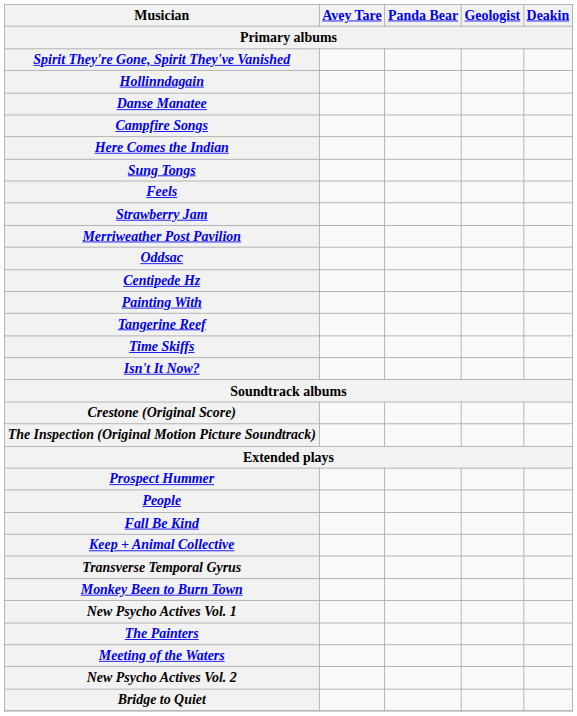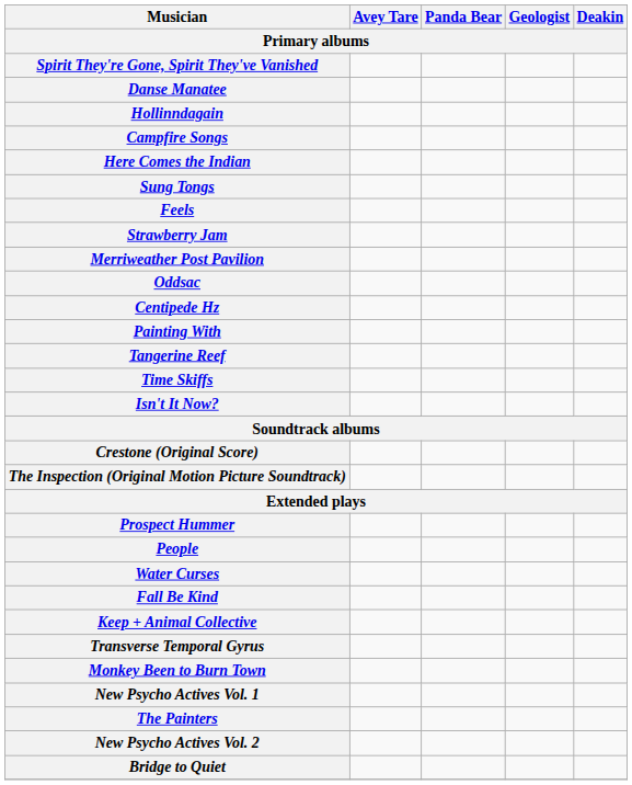 <table class="wikitable plainrowheaders" style="text-align:center;">
 <tr>
 <th scope="col">Musician</th>
 <th scope="col"><a href='#'>Avey Tare</a></th>
 <th scope="col"><a href='#'>Panda Bear</a></th>
 <th scope="col"><a href='#'>Geologist</a></th>
 <th scope="col"><a href='#'>Deakin</a></th>
 </tr>
 <tr>
 <th colspan=5>Primary albums</th>
 </tr>
 <tr>
 <th scope="row"><em><a href='#'>Spirit They're Gone, Spirit They've Vanished</a></em></th>
 <td></td>
 <td></td>
 <td></td>
 <td></td>
 </tr>
 <tr>
-<th scope="row"><em><a href='#'>Hollinndagain</a></em></th>
+<th scope="row"><em><a href='#'>Danse Manatee</a></em></th>
 <td></td>
 <td></td>
 <td></td>
 <td></td>
 </tr>
 <tr>
-<th scope="row"><em><a href='#'>Danse Manatee</a></em></th>
+<th scope="row"><em><a href='#'>Hollinndagain</a></em></th>
 <td></td>
 <td></td>
 <td></td>
 <td></td>
 </tr>
 <tr>
 <th scope="row"><em><a href='#'>Campfire Songs</a></em></th>
 <td></td>
 <td></td>
 <td></td>
 <td></td>
 </tr>
 <tr>
 <th scope="row"><em><a href='#'>Here Comes the Indian</a></em></th>
 <td></td>
 <td></td>
 <td></td>
 <td></td>
 </tr>
 <tr>
 <th scope="row"><em><a href='#'>Sung Tongs</a></em></th>
 <td></td>
 <td></td>
 <td></td>
 <td></td>
 </tr>
 <tr>
 <th scope="row"><em><a href='#'>Feels</a></em></th>
 <td></td>
 <td></td>
 <td></td>
 <td></td>
 </tr>
 <tr>
 <th scope="row"><em><a href='#'>Strawberry Jam</a></em></th>
 <td></td>
 <td></td>
 <td></td>
 <td></td>
 </tr>
 <tr>
 <th scope="row"><em><a href='#'>Merriweather Post Pavilion</a></em></th>
 <td></td>
 <td></td>
 <td></td>
 <td></td>
 </tr>
 <tr>
 <th scope="row"><em><a href='#'>Oddsac</a></em></th>
 <td></td>
 <td></td>
 <td></td>
 <td></td>
 </tr>
 <tr>
 <th scope="row"><em><a href='#'>Centipede Hz</a></em></th>
 <td></td>
 <td></td>
 <td></td>
 <td></td>
 </tr>
 <tr>
 <th scope="row"><em><a href='#'>Painting With</a></em></th>
 <td></td>
 <td></td>
 <td></td>
 <td></td>
 </tr>
 <tr>
 <th scope="row"><em><a href='#'>Tangerine Reef</a></em></th>
 <td></td>
 <td></td>
 <td></td>
 <td></td>
 </tr>
 <tr>
 <th scope="row"><em><a href='#'>Time Skiffs</a></em></th>
 <td></td>
 <td></td>
 <td></td>
 <td></td>
 </tr>
 <tr>
 <th scope="row"><em><a href='#'>Isn't It Now?</a></em></th>
 <td></td>
 <td></td>
 <td></td>
 <td></td>
 </tr>
 <tr>
 <th colspan=5>Soundtrack albums</th>
 </tr>
 <tr>
 <th scope="row"><em>Crestone (Original Score)</em></th>
 <td></td>
 <td></td>
 <td></td>
 <td></td>
 </tr>
 <tr>
 <th scope="row"><em>The Inspection (Original Motion Picture Soundtrack)</em></th>
 <td></td>
 <td></td>
 <td></td>
 <td></td>
 </tr>
 <tr>
 <th colspan=5>Extended plays</th>
 </tr>
 <tr>
 <th scope="row"><em><a href='#'>Prospect Hummer</a></em></th>
 <td></td>
 <td></td>
 <td></td>
 <td></td>
 </tr>
 <tr>
 <th scope="row"><em><a href='#'>People</a></em></th>
 <td></td>
 <td></td>
 <td></td>
 <td></td>
 </tr>
 <tr>
+<th scope="row"><em><a href='#'>Water Curses</a></em></th>
+<td></td>
+<td></td>
+<td></td>
+<td></td>
+</tr>
+<tr>
 <th scope="row"><em><a href='#'>Fall Be Kind</a></em></th>
 <td></td>
 <td></td>
 <td></td>
 <td></td>
 </tr>
 <tr>
 <th scope="row"><em><a href='#'>Keep + Animal Collective</a></em></th>
 <td></td>
 <td></td>
 <td></td>
 <td></td>
 </tr>
 <tr>
 <th scope="row"><em>Transverse Temporal Gyrus</em></th>
 <td></td>
 <td></td>
 <td></td>
 <td></td>
 </tr>
 <tr>
 <th scope="row"><em><a href='#'>Monkey Been to Burn Town</a></em></th>
 <td></td>
 <td></td>
 <td></td>
 <td></td>
 </tr>
 <tr>
 <th scope="row"><em>New Psycho Actives Vol. 1</em></th>
 <td></td>
 <td></td>
 <td></td>
 <td></td>
 </tr>
 <tr>
 <th scope="row"><em><a href='#'>The Painters</a></em></th>
 <td></td>
 <td></td>
 <td></td>
 <td></td>
 </tr>
 <tr>
-<th scope="row"><em><a href='#'>Meeting of the Waters</a></em></th>
-<td></td>
-<td></td>
-<td></td>
-<td></td>
-</tr>
-<tr>
 <th scope="row"><em>New Psycho Actives Vol. 2</em></th>
 <td></td>
 <td></td>
 <td></td>
 <td></td>
 </tr>
 <tr>
 <th scope="row"><em>Bridge to Quiet</em></th>
 <td></td>
 <td></td>
 <td></td>
 <td></td>
 </tr>
 <tr>
 </tr>
 </table>
